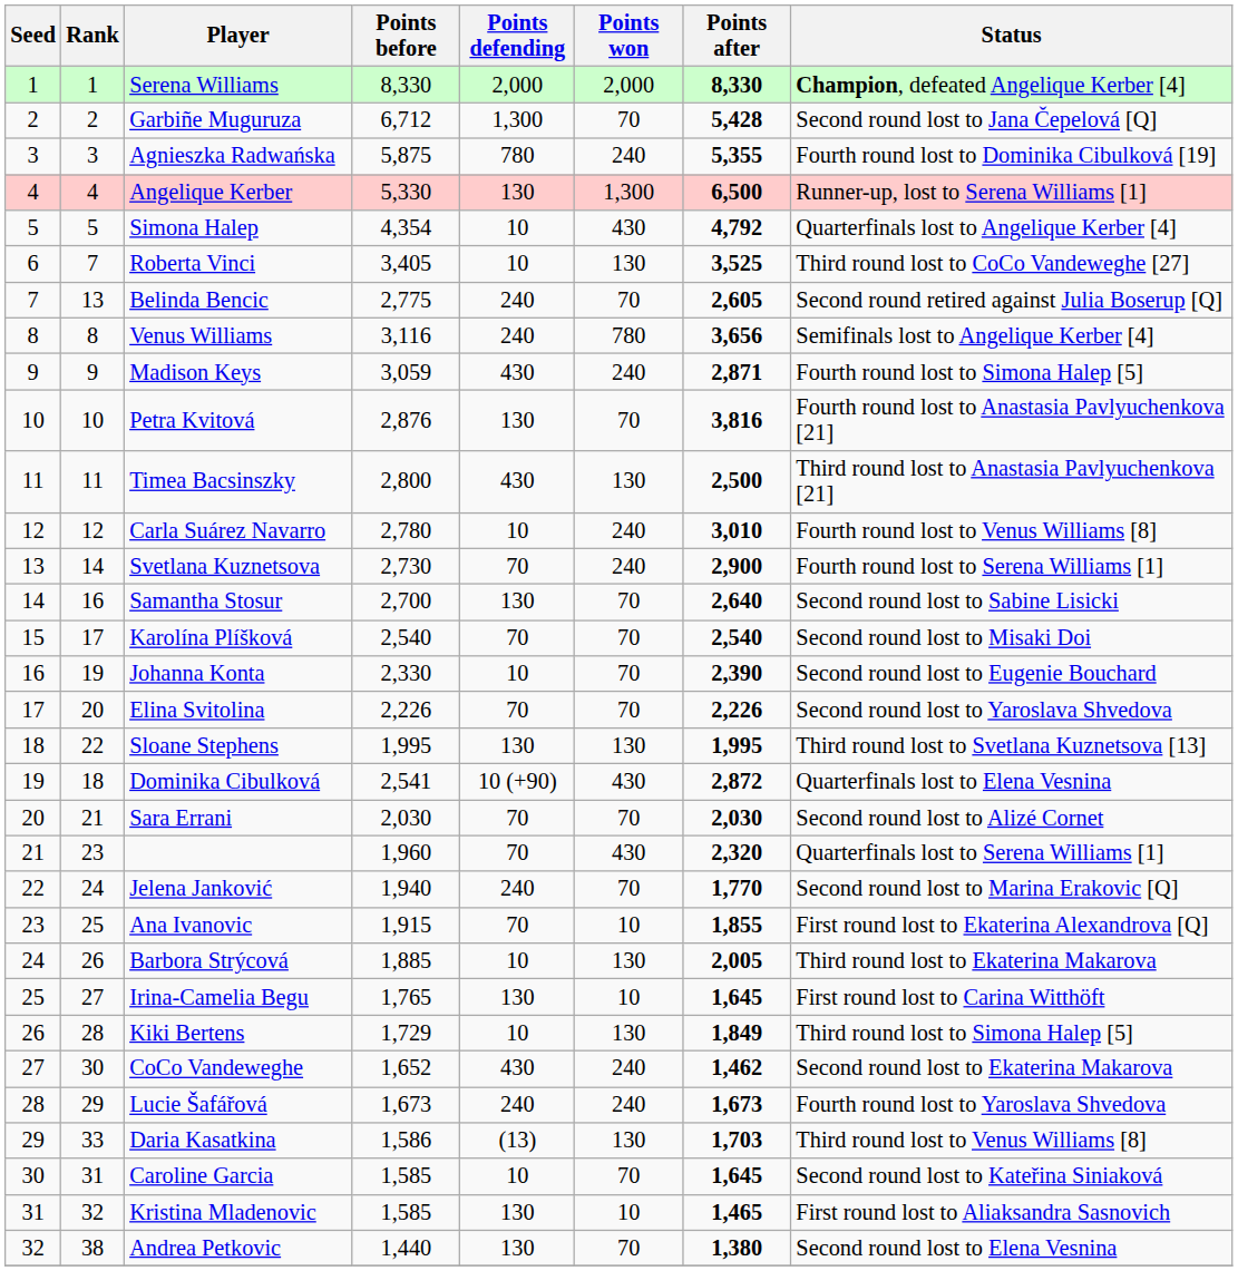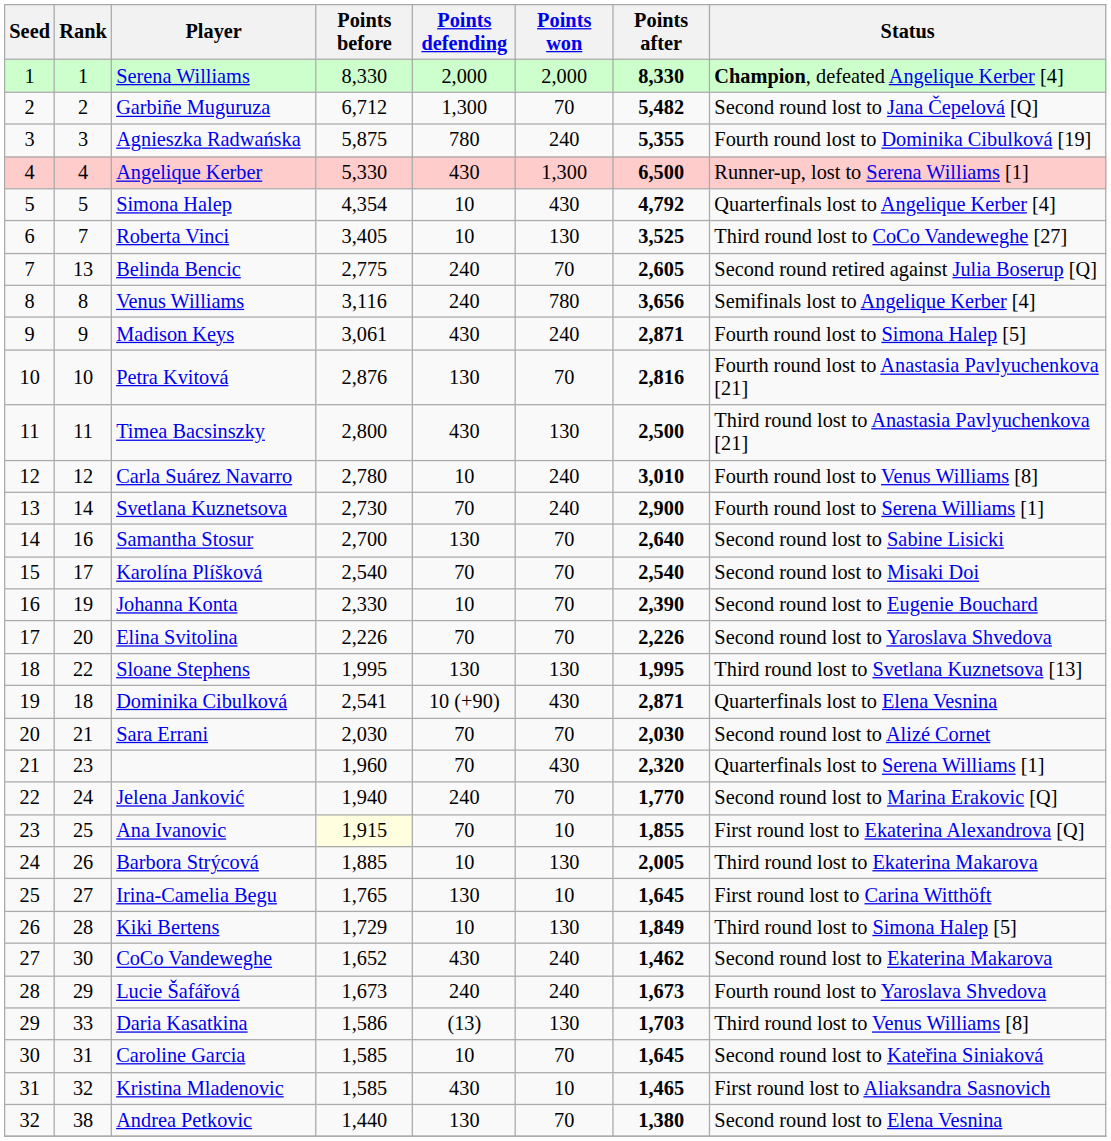 <table class="wikitable sortable" style="text-align:center;">
 <tr>
 <th style="width:30px;">Seed</th>
 <th style="width:30px;">Rank</th>
 <th style="width:170px;">Player</th>
 <th style="width:75px;">Points <br>before</th>
 <th style="width:75px;"><a href='#'>Points <br>defending</a></th>
 <th style="width:75px;"><a href='#'>Points <br>won</a></th>
 <th style="width:75px;">Points <br>after</th>
 <th style="width:350px;">Status</th>
 </tr>
 <tr style="background:#cfc;">
 <td>1</td>
 <td>1</td>
 <td style="text-align:left;" data-sort-value="Serena Williams"> <a href='#'>Serena Williams</a></td>
 <td>8,330</td>
 <td>2,000</td>
 <td>2,000</td>
 <td><strong>8,330</strong></td>
 <td style="text-align:left;" data-sort-value=><strong>Champion</strong>, defeated   <a href='#'>Angelique Kerber</a> [4]</td>
 </tr>
 <tr>
 <td>2</td>
 <td>2</td>
 <td style="text-align:left;" data-sort-value="Garbiñe Muguruza"> <a href='#'>Garbiñe Muguruza</a></td>
 <td>6,712</td>
 <td>1,300</td>
 <td>70</td>
-<td><strong>5,428</strong></td>
+<td><strong>5,482</strong></td>
 <td style="text-align:left;" data-sort-value=>Second round lost to  <a href='#'>Jana Čepelová</a> [Q]</td>
 </tr>
 <tr>
 <td>3</td>
 <td>3</td>
 <td style="text-align:left;" data-sort-value="Agnieszka Radwańska"> <a href='#'>Agnieszka Radwańska</a></td>
 <td>5,875</td>
 <td>780</td>
 <td>240</td>
 <td><strong>5,355</strong></td>
 <td style="text-align:left;" data-sort-value=>Fourth round lost to  <a href='#'>Dominika Cibulková</a> [19]</td>
 </tr>
 <tr style="background:#fcc;">
 <td>4</td>
 <td>4</td>
 <td style="text-align:left;" data-sort-value="Angelique Kerber"> <a href='#'>Angelique Kerber</a></td>
 <td>5,330</td>
-<td>130</td>
+<td>430</td>
 <td>1,300</td>
 <td><strong>6,500</strong></td>
 <td style="text-align:left;" data-sort-value=>Runner-up, lost to  <a href='#'>Serena Williams</a> [1]</td>
 </tr>
 <tr>
 <td>5</td>
 <td>5</td>
 <td style="text-align:left;" data-sort-value="Simona Halep"> <a href='#'>Simona Halep</a></td>
 <td>4,354</td>
 <td>10</td>
 <td>430</td>
 <td><strong>4,792</strong></td>
 <td style="text-align:left;" data-sort-value=>Quarterfinals lost to  <a href='#'>Angelique Kerber</a> [4]</td>
 </tr>
 <tr>
 <td>6</td>
 <td>7</td>
 <td style="text-align:left;" data-sort-value="Roberta Vinci"> <a href='#'>Roberta Vinci</a></td>
 <td>3,405</td>
 <td>10</td>
 <td>130</td>
 <td><strong>3,525</strong></td>
 <td style="text-align:left;" data-sort-value=>Third round lost to  <a href='#'>CoCo Vandeweghe</a> [27]</td>
 </tr>
 <tr>
 <td>7</td>
 <td>13</td>
 <td style="text-align:left;" data-sort-value="Belinda Bencic"> <a href='#'>Belinda Bencic</a></td>
 <td>2,775</td>
 <td>240</td>
 <td>70</td>
 <td><strong>2,605</strong></td>
 <td style="text-align:left;" data-sort-value=>Second round retired against  <a href='#'>Julia Boserup</a> [Q]</td>
 </tr>
 <tr>
 <td>8</td>
 <td>8</td>
 <td style="text-align:left;" data-sort-value="Venus Williams"> <a href='#'>Venus Williams</a></td>
 <td>3,116</td>
 <td>240</td>
 <td>780</td>
 <td><strong>3,656</strong></td>
 <td style="text-align:left;" data-sort-value=>Semifinals lost to  <a href='#'>Angelique Kerber</a> [4]</td>
 </tr>
 <tr>
 <td>9</td>
 <td>9</td>
 <td style="text-align:left;" data-sort-value="Madison Keys"> <a href='#'>Madison Keys</a></td>
-<td>3,059</td>
+<td>3,061</td>
 <td>430</td>
 <td>240</td>
 <td><strong>2,871</strong></td>
 <td style="text-align:left;" data-sort-value=>Fourth round lost to  <a href='#'>Simona Halep</a> [5]</td>
 </tr>
 <tr>
 <td>10</td>
 <td>10</td>
 <td style="text-align:left;" data-sort-value="Petra Kvitová"> <a href='#'>Petra Kvitová</a></td>
 <td>2,876</td>
 <td>130</td>
 <td>70</td>
-<td><strong>3,816</strong></td>
+<td><strong>2,816</strong></td>
 <td style="text-align:left;" data-sort-value=>Fourth round lost to  <a href='#'>Anastasia Pavlyuchenkova</a> [21]</td>
 </tr>
 <tr>
 <td>11</td>
 <td>11</td>
 <td style="text-align:left;" data-sort-value="Timea Bacsinszky"> <a href='#'>Timea Bacsinszky</a></td>
 <td>2,800</td>
 <td>430</td>
 <td>130</td>
 <td><strong>2,500</strong></td>
 <td style="text-align:left;" data-sort-value=>Third round lost to  <a href='#'>Anastasia Pavlyuchenkova</a> [21]</td>
 </tr>
 <tr>
 <td>12</td>
 <td>12</td>
 <td style="text-align:left;" data-sort-value="Carla Suárez Navarro"> <a href='#'>Carla Suárez Navarro</a></td>
 <td>2,780</td>
 <td>10</td>
 <td>240</td>
 <td><strong>3,010</strong></td>
 <td style="text-align:left;" data-sort-value=>Fourth round lost to  <a href='#'>Venus Williams</a> [8]</td>
 </tr>
 <tr>
 <td>13</td>
 <td>14</td>
 <td style="text-align:left;" data-sort-value="Svetlana Kuznetsova"> <a href='#'>Svetlana Kuznetsova</a></td>
 <td>2,730</td>
 <td>70</td>
 <td>240</td>
 <td><strong>2,900</strong></td>
 <td style="text-align:left;" data-sort-value=>Fourth round lost to  <a href='#'>Serena Williams</a> [1]</td>
 </tr>
 <tr>
 <td>14</td>
 <td>16</td>
 <td style="text-align:left;" data-sort-value="Samantha Stosur"> <a href='#'>Samantha Stosur</a></td>
 <td>2,700</td>
 <td>130</td>
 <td>70</td>
 <td><strong>2,640</strong></td>
 <td style="text-align:left;" data-sort-value=>Second round lost to  <a href='#'>Sabine Lisicki</a></td>
 </tr>
 <tr>
 <td>15</td>
 <td>17</td>
 <td style="text-align:left;" data-sort-value="Karolína Plíšková"> <a href='#'>Karolína Plíšková</a></td>
 <td>2,540</td>
 <td>70</td>
 <td>70</td>
 <td><strong>2,540</strong></td>
 <td style="text-align:left;" data-sort-value=>Second round lost to  <a href='#'>Misaki Doi</a></td>
 </tr>
 <tr>
 <td>16</td>
 <td>19</td>
 <td style="text-align:left;" data-sort-value="Johanna Konta"> <a href='#'>Johanna Konta</a></td>
 <td>2,330</td>
 <td>10</td>
 <td>70</td>
 <td><strong>2,390</strong></td>
 <td style="text-align:left;" data-sort-value=>Second round lost to  <a href='#'>Eugenie Bouchard</a></td>
 </tr>
 <tr>
 <td>17</td>
 <td>20</td>
 <td style="text-align:left;" data-sort-value="Elina Svitolina"> <a href='#'>Elina Svitolina</a></td>
 <td>2,226</td>
 <td>70</td>
 <td>70</td>
 <td><strong>2,226</strong></td>
 <td style="text-align:left;" data-sort-value=>Second round lost to  <a href='#'>Yaroslava Shvedova</a></td>
 </tr>
 <tr>
 <td>18</td>
 <td>22</td>
 <td style="text-align:left;" data-sort-value="Sloane Stephens"> <a href='#'>Sloane Stephens</a></td>
 <td>1,995</td>
 <td>130</td>
 <td>130</td>
 <td><strong>1,995</strong></td>
 <td style="text-align:left;" data-sort-value=>Third round lost to  <a href='#'>Svetlana Kuznetsova</a> [13]</td>
 </tr>
 <tr>
 <td>19</td>
 <td>18</td>
 <td style="text-align:left;" data-sort-value="Dominika Cibulková"> <a href='#'>Dominika Cibulková</a></td>
 <td>2,541</td>
 <td>10 (+90)</td>
 <td>430</td>
-<td><strong>2,872</strong></td>
+<td><strong>2,871</strong></td>
 <td style="text-align:left;" data-sort-value=>Quarterfinals lost to  <a href='#'>Elena Vesnina</a></td>
 </tr>
 <tr>
 <td>20</td>
 <td>21</td>
 <td style="text-align:left;" data-sort-value="Sara Errani"> <a href='#'>Sara Errani</a></td>
 <td>2,030</td>
 <td>70</td>
 <td>70</td>
 <td><strong>2,030</strong></td>
 <td style="text-align:left;" data-sort-value=>Second round lost to  <a href='#'>Alizé Cornet</a></td>
 </tr>
 <tr>
 <td>21</td>
 <td>23</td>
 <td style="text-align:left;" data-sort-value="Anastasia Pavlyuchenkova"></td>
 <td>1,960</td>
 <td>70</td>
 <td>430</td>
 <td><strong>2,320</strong></td>
 <td style="text-align:left;" data-sort-value=>Quarterfinals lost to  <a href='#'>Serena Williams</a> [1]</td>
 </tr>
 <tr>
 <td>22</td>
 <td>24</td>
 <td style="text-align:left;" data-sort-value="Jelena Janković"> <a href='#'>Jelena Janković</a></td>
 <td>1,940</td>
 <td>240</td>
 <td>70</td>
 <td><strong>1,770</strong></td>
 <td style="text-align:left;" data-sort-value=>Second round lost to  <a href='#'>Marina Erakovic</a> [Q]</td>
 </tr>
 <tr>
 <td>23</td>
 <td>25</td>
 <td style="text-align:left;" data-sort-value="Ana Ivanovaic"> <a href='#'>Ana Ivanovic</a></td>
-<td>1,915</td>
+<td style="background: lightyellow;">1,915</td>
 <td>70</td>
 <td>10</td>
 <td><strong>1,855</strong></td>
 <td style="text-align:left;" data-sort-value=>First round lost to  <a href='#'>Ekaterina Alexandrova</a> [Q]</td>
 </tr>
 <tr>
 <td>24</td>
 <td>26</td>
 <td style="text-align:left;" data-sort-value="Barbora Strýcová"> <a href='#'>Barbora Strýcová</a></td>
 <td>1,885</td>
 <td>10</td>
 <td>130</td>
 <td><strong>2,005</strong></td>
 <td style="text-align:left;" data-sort-value=>Third round lost to  <a href='#'>Ekaterina Makarova</a></td>
 </tr>
 <tr>
 <td>25</td>
 <td>27</td>
 <td style="text-align:left;" data-sort-value="Irina-Camelia Begu"> <a href='#'>Irina-Camelia Begu</a></td>
 <td>1,765</td>
 <td>130</td>
 <td>10</td>
 <td><strong>1,645</strong></td>
 <td style="text-align:left;" data-sort-value=>First round lost to  <a href='#'>Carina Witthöft</a></td>
 </tr>
 <tr>
 <td>26</td>
 <td>28</td>
 <td style="text-align:left;" data-sort-value="Kiki Bertens"> <a href='#'>Kiki Bertens</a></td>
 <td>1,729</td>
 <td>10</td>
 <td>130</td>
 <td><strong>1,849</strong></td>
 <td style="text-align:left;" data-sort-value=>Third round lost to  <a href='#'>Simona Halep</a> [5]</td>
 </tr>
 <tr>
 <td>27</td>
 <td>30</td>
 <td style="text-align:left;" data-sort-value="Coco Vandeweghe"> <a href='#'>CoCo Vandeweghe</a></td>
 <td>1,652</td>
 <td>430</td>
 <td>240</td>
 <td><strong>1,462</strong></td>
 <td style="text-align:left;" data-sort-value=>Second round lost to  <a href='#'>Ekaterina Makarova</a></td>
 </tr>
 <tr>
 <td>28</td>
 <td>29</td>
 <td style="text-align:left;" data-sort-value="Lucie Šafářová"> <a href='#'>Lucie Šafářová</a></td>
 <td>1,673</td>
 <td>240</td>
 <td>240</td>
 <td><strong>1,673</strong></td>
 <td style="text-align:left;" data-sort-value=>Fourth round lost to  <a href='#'>Yaroslava Shvedova</a></td>
 </tr>
 <tr>
 <td>29</td>
 <td>33</td>
 <td style="text-align:left;" data-sort-value="Daria Kasatkina"> <a href='#'>Daria Kasatkina</a></td>
 <td>1,586</td>
 <td>(13)</td>
 <td>130</td>
 <td><strong>1,703</strong></td>
 <td style="text-align:left;" data-sort-value=>Third round lost to  <a href='#'>Venus Williams</a> [8]</td>
 </tr>
 <tr>
 <td>30</td>
 <td>31</td>
 <td style="text-align:left;" data-sort-value="Caroline Garcia"> <a href='#'>Caroline Garcia</a></td>
 <td>1,585</td>
 <td>10</td>
 <td>70</td>
 <td><strong>1,645</strong></td>
 <td style="text-align:left;" data-sort-value=>Second round lost to  <a href='#'>Kateřina Siniaková</a></td>
 </tr>
 <tr>
 <td>31</td>
 <td>32</td>
 <td style="text-align:left;" data-sort-value="Kristina Mladenovic"> <a href='#'>Kristina Mladenovic</a></td>
 <td>1,585</td>
-<td>130</td>
+<td>430</td>
 <td>10</td>
 <td><strong>1,465</strong></td>
 <td style="text-align:left;" data-sort-value=>First round lost to  <a href='#'>Aliaksandra Sasnovich</a></td>
 </tr>
 <tr>
 <td>32</td>
 <td>38</td>
 <td style="text-align:left;" data-sort-value="Andrea Petkovic"> <a href='#'>Andrea Petkovic</a></td>
 <td>1,440</td>
 <td>130</td>
 <td>70</td>
 <td><strong>1,380</strong></td>
 <td style="text-align:left;" data-sort-value=>Second round lost to  <a href='#'>Elena Vesnina</a></td>
 </tr>
 <tr>
 </tr>
 </table>
